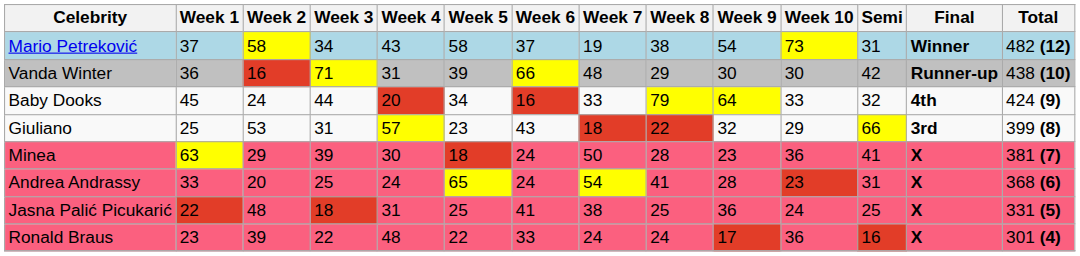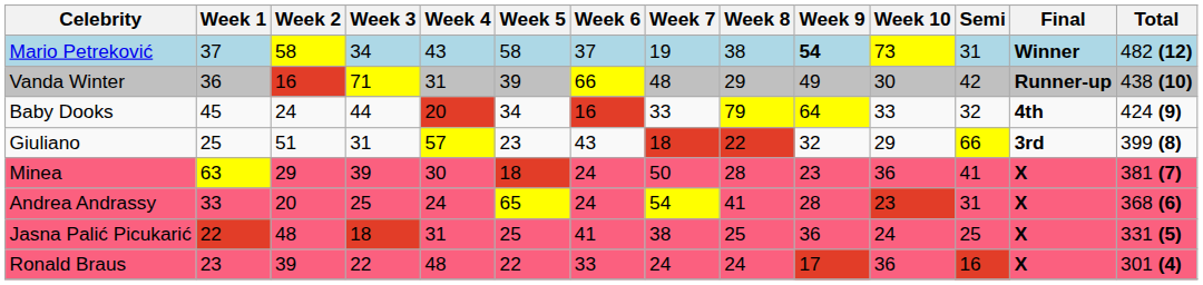 <table class=wikitable>
 <tr>
 <th>Celebrity</th>
 <th>Week 1</th>
 <th>Week 2</th>
 <th>Week 3</th>
 <th>Week 4</th>
 <th>Week 5</th>
 <th>Week 6</th>
 <th>Week 7</th>
 <th>Week 8</th>
 <th>Week 9</th>
 <th>Week 10</th>
 <th>Semi</th>
 <th>Final</th>
 <th>Total</th>
 </tr>
 <tr bgcolor="lightblue">
 <td><a href='#'>Mario Petreković</a></td>
 <td>37</td>
 <td bgcolor="yellow">58</td>
 <td>34</td>
 <td>43</td>
 <td>58</td>
 <td>37</td>
 <td>19</td>
 <td>38</td>
-<td>54</td>
+<td><strong>54</strong></td>
 <td bgcolor="yellow">73</td>
 <td>31</td>
 <td><strong>Winner</strong></td>
 <td>482 <strong>(12)</strong></td>
 </tr>
 <tr bgcolor="silver">
 <td>Vanda Winter</td>
 <td>36</td>
 <td bgcolor="#E23D28">16</td>
 <td bgcolor="yellow">71</td>
 <td>31</td>
 <td>39</td>
 <td bgcolor="yellow">66</td>
 <td>48</td>
 <td>29</td>
-<td>30</td>
+<td>49</td>
 <td>30</td>
 <td>42</td>
 <td><strong>Runner-up</strong></td>
 <td>438 <strong>(10)</strong></td>
 </tr>
 <tr>
 <td>Baby Dooks</td>
 <td>45</td>
 <td>24</td>
 <td>44</td>
 <td bgcolor="#E23D28">20</td>
 <td>34</td>
 <td bgcolor="#E23D28">16</td>
 <td>33</td>
 <td bgcolor="yellow">79</td>
 <td bgcolor="yellow">64</td>
 <td>33</td>
 <td>32</td>
 <td><strong>4th</strong></td>
 <td>424 <strong>(9)</strong></td>
 </tr>
 <tr>
 <td>Giuliano</td>
 <td>25</td>
-<td>53</td>
+<td>51</td>
 <td>31</td>
 <td bgcolor="yellow">57</td>
 <td>23</td>
 <td>43</td>
 <td bgcolor="#E23D28">18</td>
 <td bgcolor="#E23D28">22</td>
 <td>32</td>
 <td>29</td>
 <td bgcolor="yellow">66</td>
 <td><strong>3rd</strong></td>
 <td>399 <strong>(8)</strong></td>
 </tr>
 <tr bgcolor="#FB607F">
 <td>Minea</td>
 <td bgcolor="yellow">63</td>
 <td>29</td>
 <td>39</td>
 <td>30</td>
 <td bgcolor="#E23D28">18</td>
 <td>24</td>
 <td>50</td>
 <td>28</td>
 <td>23</td>
 <td>36</td>
 <td>41</td>
 <td><strong>X</strong></td>
 <td>381 <strong>(7)</strong></td>
 </tr>
 <tr bgcolor="#FB607F">
 <td>Andrea Andrassy</td>
 <td>33</td>
 <td>20</td>
 <td>25</td>
 <td>24</td>
 <td bgcolor="yellow">65</td>
 <td>24</td>
 <td bgcolor="yellow">54</td>
 <td>41</td>
 <td>28</td>
 <td bgcolor="#E23D28">23</td>
 <td>31</td>
 <td><strong>X</strong></td>
 <td>368 <strong>(6)</strong></td>
 </tr>
 <tr bgcolor="#FB607F">
 <td>Jasna Palić Picukarić</td>
 <td bgcolor="#E23D28">22</td>
 <td>48</td>
 <td bgcolor="#E23D28">18</td>
 <td>31</td>
 <td>25</td>
 <td>41</td>
 <td>38</td>
 <td>25</td>
 <td>36</td>
 <td>24</td>
 <td>25</td>
 <td><strong>X</strong></td>
 <td>331 <strong>(5)</strong></td>
 </tr>
 <tr bgcolor="#FB607F">
 <td>Ronald Braus</td>
 <td>23</td>
 <td>39</td>
 <td>22</td>
 <td>48</td>
 <td>22</td>
 <td>33</td>
 <td>24</td>
 <td>24</td>
 <td bgcolor="#E23D28">17</td>
 <td>36</td>
 <td bgcolor="#E23D28">16</td>
 <td><strong>X</strong></td>
 <td>301 <strong>(4)</strong></td>
 </tr>
 <tr>
 </tr>
 </table>
